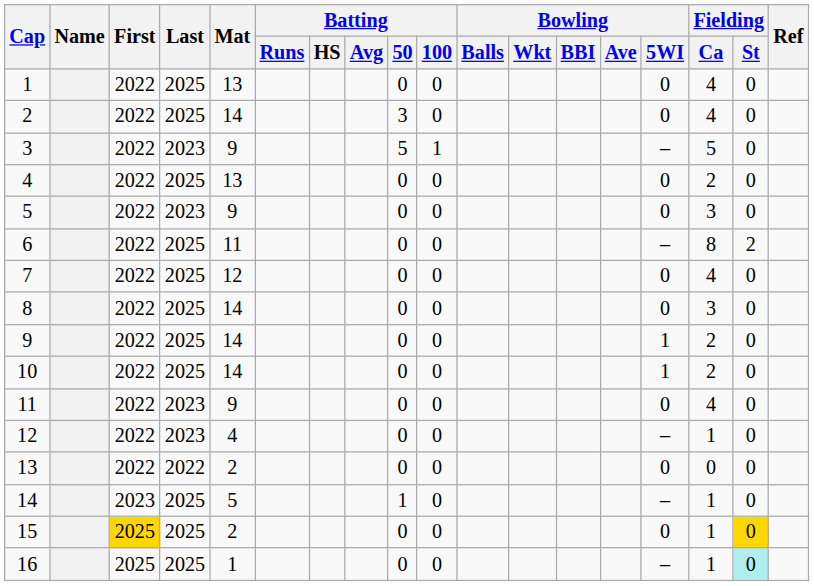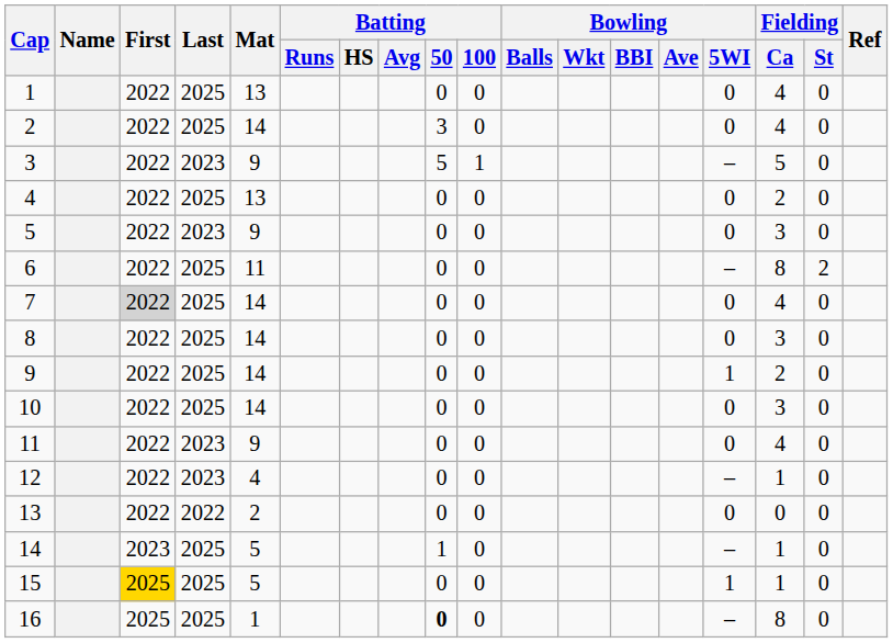 <table class="wikitable sortable plainrowheaders">
 <tr>
 <th scope="col" rowspan=2><a href='#'>Cap</a></th>
 <th scope="col" rowspan=2>Name</th>
 <th scope="col" rowspan=2>First</th>
 <th scope="col" rowspan=2>Last</th>
 <th scope="col" rowspan=2>Mat</th>
 <th scope="col" colspan=5 class="unsortable"><a href='#'>Batting</a></th>
 <th scope="col" colspan=5 class="unsortable"><a href='#'>Bowling</a></th>
 <th scope="col" colspan=2 class="unsortable"><a href='#'>Fielding</a></th>
 <th scope="col" rowspan=2>Ref</th>
 </tr>
 <tr align="center">
 <th scope="col"><a href='#'>Runs</a></th>
 <th scope="col" data-sort-type/"number">HS</th>
 <th scope="col"><a href='#'>Avg</a></th>
 <th scope="col"><a href='#'>50</a></th>
 <th scope="col"><a href='#'>100</a></th>
 <th scope="col"><a href='#'>Balls</a></th>
 <th scope="col" data-sort-type/"number"><a href='#'>Wkt</a></th>
 <th scope="col"><a href='#'>BBI</a></th>
 <th scope="col"><a href='#'>Ave</a></th>
 <th scope="col"><a href='#'>5WI</a></th>
 <th scope="col"><a href='#'>Ca</a></th>
 <th scope="col"><a href='#'>St</a></th>
 </tr>
 <tr align="center">
 <td>1</td>
 <th scope="row"! scope="row"></th>
 <td>2022</td>
 <td>2025</td>
 <td>13</td>
 <td></td>
 <td></td>
 <td></td>
 <td>0</td>
 <td>0</td>
 <td></td>
 <td></td>
 <td></td>
 <td></td>
 <td>0</td>
 <td>4</td>
 <td>0</td>
 <td></td>
 </tr>
 <tr align="center">
 <td>2</td>
 <th scope="row"! scope="row"></th>
 <td>2022</td>
 <td>2025</td>
 <td>14</td>
 <td></td>
 <td></td>
 <td></td>
 <td>3</td>
 <td>0</td>
 <td></td>
 <td></td>
 <td></td>
 <td></td>
 <td>0</td>
 <td>4</td>
 <td>0</td>
 <td></td>
 </tr>
 <tr align="center">
 <td>3</td>
 <th scope="row"! scope="row"></th>
 <td>2022</td>
 <td>2023</td>
 <td>9</td>
 <td></td>
 <td></td>
 <td></td>
 <td>5</td>
 <td>1</td>
 <td></td>
 <td></td>
 <td></td>
 <td></td>
 <td>–</td>
 <td>5</td>
 <td>0</td>
 <td></td>
 </tr>
 <tr align="center">
 <td>4</td>
 <th scope="row"! scope="row"></th>
 <td>2022</td>
 <td>2025</td>
 <td>13</td>
 <td></td>
 <td></td>
 <td></td>
 <td>0</td>
 <td>0</td>
 <td></td>
 <td></td>
 <td></td>
 <td></td>
 <td>0</td>
 <td>2</td>
 <td>0</td>
 <td></td>
 </tr>
 <tr align="center">
 <td>5</td>
 <th scope="row"! scope="row"></th>
 <td>2022</td>
 <td>2023</td>
 <td>9</td>
 <td></td>
 <td></td>
 <td></td>
 <td>0</td>
 <td>0</td>
 <td></td>
 <td></td>
 <td></td>
 <td></td>
 <td>0</td>
 <td>3</td>
 <td>0</td>
 <td></td>
 </tr>
 <tr align="center">
 <td>6</td>
 <th scope="row"! scope="row"></th>
 <td>2022</td>
 <td>2025</td>
 <td>11</td>
 <td></td>
 <td></td>
 <td></td>
 <td>0</td>
 <td>0</td>
 <td></td>
 <td></td>
 <td></td>
 <td></td>
 <td>–</td>
 <td>8</td>
 <td>2</td>
 <td></td>
 </tr>
 <tr align="center">
 <td>7</td>
 <th scope="row"! scope="row"></th>
-<td>2022</td>
+<td style="background: lightgrey;">2022</td>
 <td>2025</td>
-<td>12</td>
+<td>14</td>
 <td></td>
 <td></td>
 <td></td>
 <td>0</td>
 <td>0</td>
 <td></td>
 <td></td>
 <td></td>
 <td></td>
 <td>0</td>
 <td>4</td>
 <td>0</td>
 <td></td>
 </tr>
 <tr align="center">
 <td>8</td>
 <th scope="row"! scope="row"></th>
 <td>2022</td>
 <td>2025</td>
 <td>14</td>
 <td></td>
 <td></td>
 <td></td>
 <td>0</td>
 <td>0</td>
 <td></td>
 <td></td>
 <td></td>
 <td></td>
 <td>0</td>
 <td>3</td>
 <td>0</td>
 <td></td>
 </tr>
 <tr align="center">
 <td>9</td>
 <th scope="row"! scope="row"></th>
 <td>2022</td>
 <td>2025</td>
 <td>14</td>
 <td></td>
 <td></td>
 <td></td>
 <td>0</td>
 <td>0</td>
 <td></td>
 <td></td>
 <td></td>
 <td></td>
 <td>1</td>
 <td>2</td>
 <td>0</td>
 <td></td>
 </tr>
 <tr align="center">
 <td>10</td>
 <th scope="row"! scope="row"></th>
 <td>2022</td>
 <td>2025</td>
 <td>14</td>
 <td></td>
 <td></td>
 <td></td>
 <td>0</td>
 <td>0</td>
 <td></td>
 <td></td>
 <td></td>
 <td></td>
-<td>1</td>
-<td>2</td>
+<td>0</td>
+<td>3</td>
 <td>0</td>
 <td></td>
 </tr>
 <tr align="center">
 <td>11</td>
 <th scope="row"! scope="row"></th>
 <td>2022</td>
 <td>2023</td>
 <td>9</td>
 <td></td>
 <td></td>
 <td></td>
 <td>0</td>
 <td>0</td>
 <td></td>
 <td></td>
 <td></td>
 <td></td>
 <td>0</td>
 <td>4</td>
 <td>0</td>
 <td></td>
 </tr>
 <tr align="center">
 <td>12</td>
 <th scope="row"! scope="row"></th>
 <td>2022</td>
 <td>2023</td>
 <td>4</td>
 <td></td>
 <td></td>
 <td></td>
 <td>0</td>
 <td>0</td>
 <td></td>
 <td></td>
 <td></td>
 <td></td>
 <td>–</td>
 <td>1</td>
 <td>0</td>
 <td></td>
 </tr>
 <tr align="center">
 <td>13</td>
 <th scope="row"! scope="row"></th>
 <td>2022</td>
 <td>2022</td>
 <td>2</td>
 <td></td>
 <td></td>
 <td></td>
 <td>0</td>
 <td>0</td>
 <td></td>
 <td></td>
 <td></td>
 <td></td>
 <td>0</td>
 <td>0</td>
 <td>0</td>
 <td></td>
 </tr>
 <tr align="center">
 <td>14</td>
 <th scope="row"! scope="row"></th>
 <td>2023</td>
 <td>2025</td>
 <td>5</td>
 <td></td>
 <td></td>
 <td></td>
 <td>1</td>
 <td>0</td>
 <td></td>
 <td></td>
 <td></td>
 <td></td>
 <td>–</td>
 <td>1</td>
 <td>0</td>
 <td></td>
 </tr>
 <tr align="center">
 <td>15</td>
 <th scope="row"! scope="row"></th>
 <td style="background: gold;">2025</td>
 <td>2025</td>
-<td>2</td>
+<td>5</td>
 <td></td>
 <td></td>
 <td></td>
 <td>0</td>
 <td>0</td>
 <td></td>
 <td></td>
 <td></td>
 <td></td>
+<td>1</td>
+<td>1</td>
 <td>0</td>
-<td>1</td>
-<td style="background: gold;">0</td>
 <td></td>
 </tr>
 <tr align="center">
 <td>16</td>
 <th scope="row"! scope="row"></th>
 <td>2025</td>
 <td>2025</td>
 <td>1</td>
 <td></td>
 <td></td>
 <td></td>
-<td>0</td>
+<td><strong>0</strong></td>
 <td>0</td>
 <td></td>
 <td></td>
 <td></td>
 <td></td>
 <td>–</td>
-<td>1</td>
-<td style="background: paleturquoise;">0</td>
+<td>8</td>
+<td>0</td>
 <td></td>
 </tr>
 </table>
